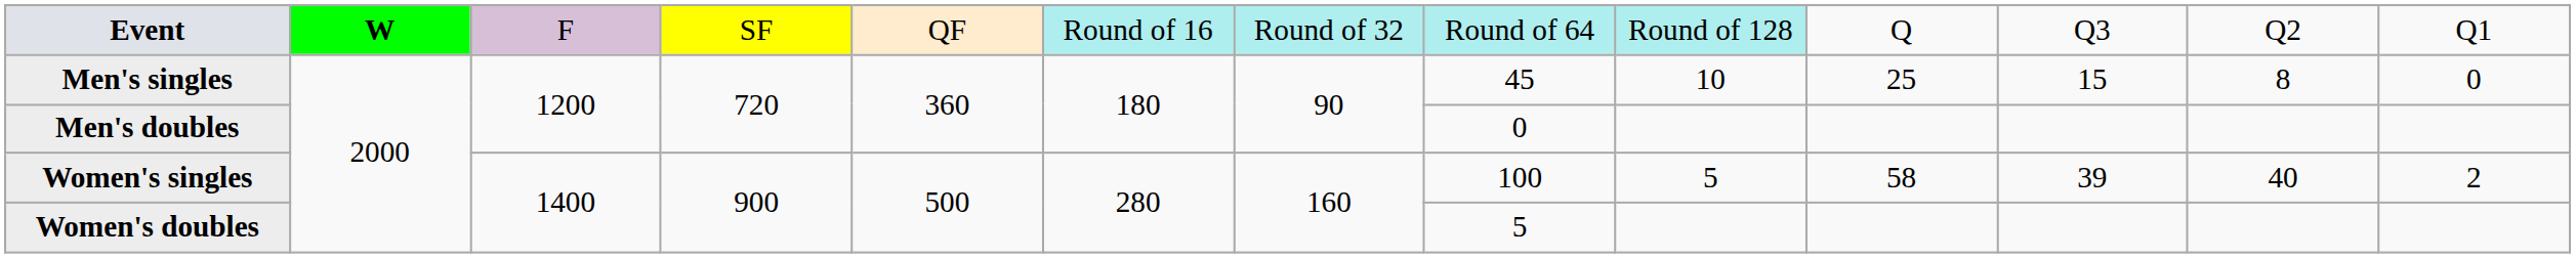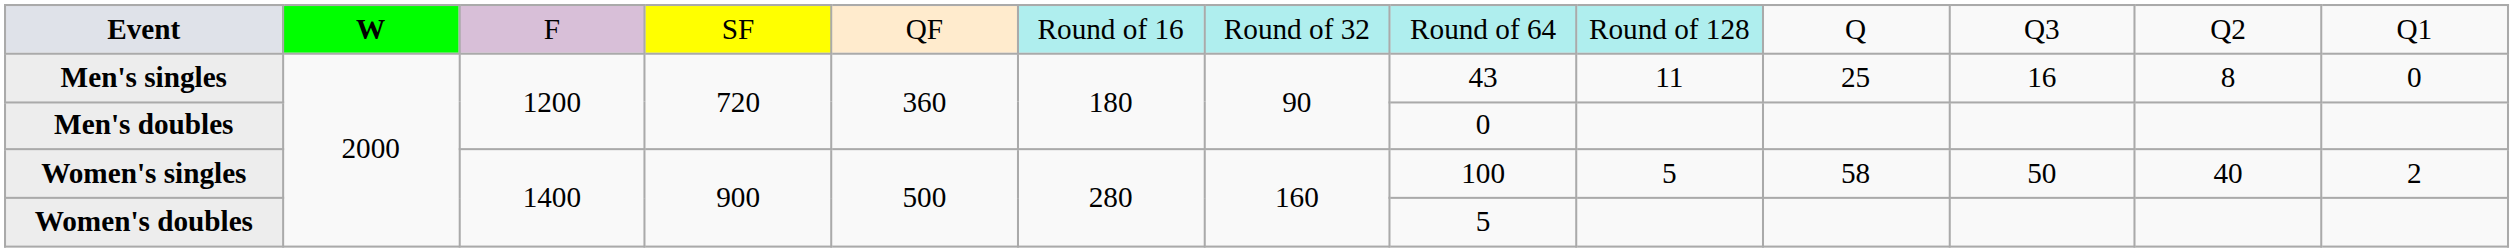 <table class=wikitable style=font-size:90%;text-align:center>
 <tr>
 <td style="width:130px; background:#dfe2e9;"><strong>Event</strong></td>
 <td style="width:80px; background:lime;"><strong>W</strong></td>
 <td style="width:85px; background:thistle;">F</td>
 <td style="width:85px; background:#ff0;">SF</td>
 <td style="width:85px; background:#ffebcd;">QF</td>
 <td style="width:85px; background:#afeeee;">Round of 16</td>
 <td style="width:85px; background:#afeeee;">Round of 32</td>
 <td style="width:85px; background:#afeeee;">Round of 64</td>
 <td style="width:85px; background:#afeeee;">Round of 128</td>
 <td width=85>Q</td>
 <td width=85>Q3</td>
 <td width=85>Q2</td>
 <td width=85>Q1</td>
 </tr>
 <tr>
 <th style="background:#ededed;">Men's singles</th>
 <td rowspan=4>2000</td>
 <td rowspan=2>1200</td>
 <td rowspan=2>720</td>
 <td rowspan=2>360</td>
 <td rowspan=2>180</td>
 <td rowspan=2>90</td>
-<td>45</td>
-<td>10</td>
+<td>43</td>
+<td>11</td>
 <td>25</td>
-<td>15</td>
+<td>16</td>
 <td>8</td>
 <td>0</td>
 </tr>
 <tr>
 <th style="background:#ededed;">Men's doubles</th>
 <td>0</td>
 <td></td>
 <td></td>
 <td></td>
 <td></td>
 <td></td>
 </tr>
 <tr>
 <th style="background:#ededed;">Women's singles</th>
 <td rowspan=2>1400</td>
 <td rowspan=2>900</td>
 <td rowspan=2>500</td>
 <td rowspan=2>280</td>
 <td rowspan=2>160</td>
 <td>100</td>
 <td>5</td>
 <td>58</td>
-<td>39</td>
+<td>50</td>
 <td>40</td>
 <td>2</td>
 </tr>
 <tr>
 <th style="background:#ededed;">Women's doubles</th>
 <td>5</td>
 <td></td>
 <td></td>
 <td></td>
 <td></td>
 <td></td>
 </tr>
 </table>
